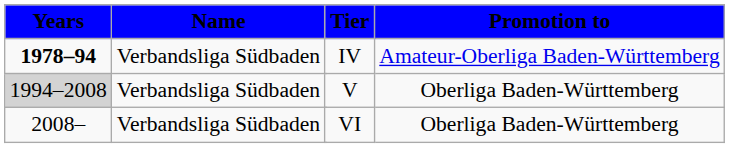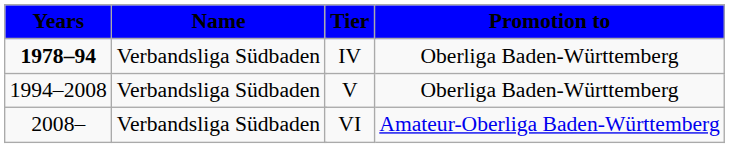 <table class="wikitable">
 <tr align="center" style="background:blue">
 <td><strong>Years</strong></td>
 <td colspan=2><strong>Name</strong></td>
 <td><strong>Tier</strong></td>
 <td><strong>Promotion to</strong></td>
 </tr>
 <tr align="center">
 <td><strong>1978–94</strong></td>
 <td colspan=2>Verbandsliga Südbaden</td>
 <td>IV</td>
-<td><a href='#'>Amateur-Oberliga Baden-Württemberg</a></td>
+<td>Oberliga Baden-Württemberg</td>
 </tr>
 <tr align="center">
-<td style="background: lightgrey;">1994–2008</td>
+<td>1994–2008</td>
 <td colspan=2>Verbandsliga Südbaden</td>
 <td>V</td>
 <td>Oberliga Baden-Württemberg</td>
 </tr>
 <tr align="center">
 <td>2008–</td>
 <td colspan=2>Verbandsliga Südbaden</td>
 <td>VI</td>
-<td>Oberliga Baden-Württemberg</td>
+<td><a href='#'>Amateur-Oberliga Baden-Württemberg</a></td>
 </tr>
 </table>
